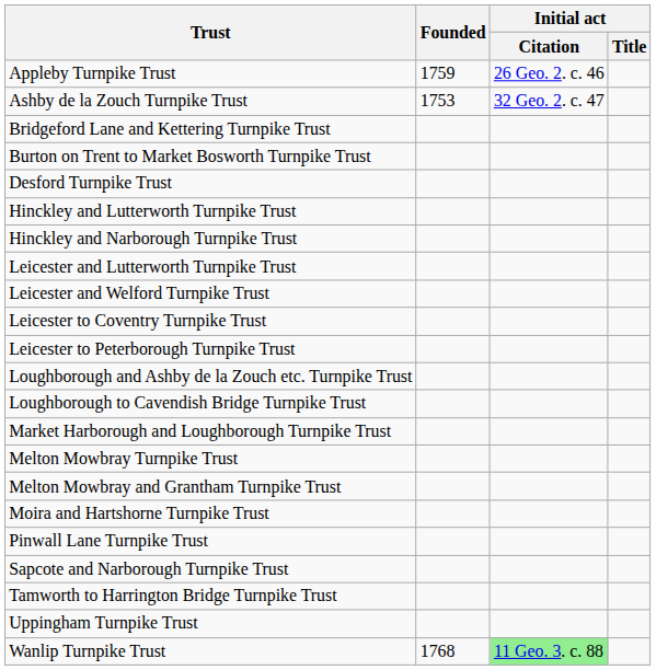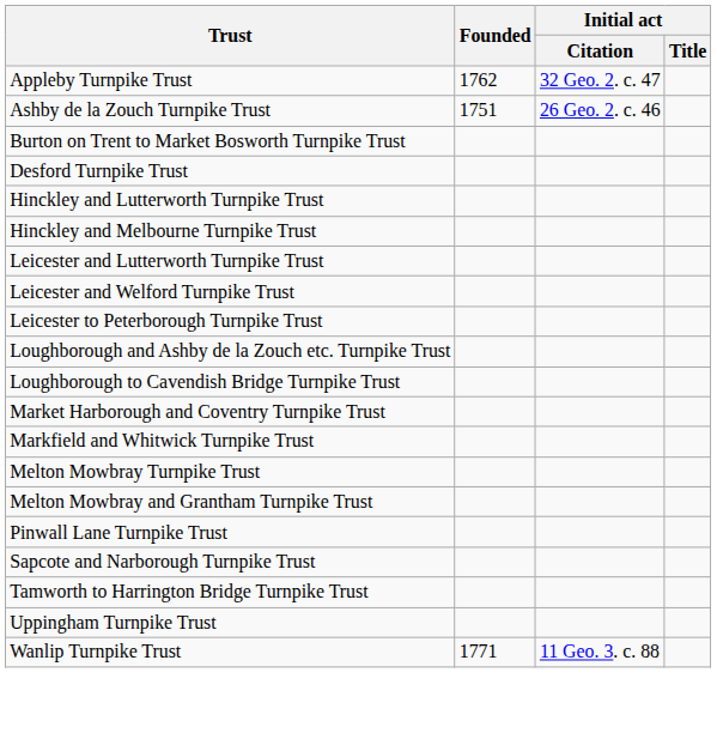 <table class="wikitable sortable">
 <tr>
 <th rowspan=2>Trust</th>
 <th rowspan=2>Founded</th>
 <th colspan=2>Initial act</th>
 </tr>
 <tr>
 <th>Citation</th>
 <th>Title</th>
 </tr>
 <tr>
 <td>Appleby Turnpike Trust</td>
-<td>1759</td>
-<td><a href='#'>26 Geo. 2</a>. c. 46</td>
+<td>1762</td>
+<td><a href='#'>32 Geo. 2</a>. c. 47</td>
 <td></td>
 </tr>
 <tr>
 <td>Ashby de la Zouch Turnpike Trust</td>
-<td>1753</td>
-<td><a href='#'>32 Geo. 2</a>. c. 47</td>
-<td></td>
-</tr>
-<tr>
-<td>Bridgeford Lane and Kettering Turnpike Trust</td>
-<td></td>
-<td></td>
+<td>1751</td>
+<td><a href='#'>26 Geo. 2</a>. c. 46</td>
 <td></td>
 </tr>
 <tr>
 <td>Burton on Trent to Market Bosworth Turnpike Trust</td>
 <td></td>
 <td></td>
 <td></td>
 </tr>
 <tr>
 <td>Desford Turnpike Trust</td>
 <td></td>
 <td></td>
 <td></td>
 </tr>
 <tr>
 <td>Hinckley and Lutterworth Turnpike Trust</td>
 <td></td>
 <td></td>
 <td></td>
 </tr>
 <tr>
-<td>Hinckley and Narborough Turnpike Trust</td>
+<td>Hinckley and Melbourne Turnpike Trust</td>
 <td></td>
 <td></td>
 <td></td>
 </tr>
 <tr>
 <td>Leicester and Lutterworth Turnpike Trust</td>
 <td></td>
 <td></td>
 <td></td>
 </tr>
 <tr>
 <td>Leicester and Welford Turnpike Trust</td>
-<td></td>
-<td></td>
-<td></td>
-</tr>
-<tr>
-<td>Leicester to Coventry Turnpike Trust</td>
 <td></td>
 <td></td>
 <td></td>
 </tr>
 <tr>
 <td>Leicester to Peterborough Turnpike Trust</td>
 <td></td>
 <td></td>
 <td></td>
 </tr>
 <tr>
 <td>Loughborough and Ashby de la Zouch etc. Turnpike Trust</td>
 <td></td>
 <td></td>
 <td></td>
 </tr>
 <tr>
 <td>Loughborough to Cavendish Bridge Turnpike Trust</td>
 <td></td>
 <td></td>
 <td></td>
 </tr>
 <tr>
-<td>Market Harborough and Loughborough Turnpike Trust</td>
+<td>Market Harborough and Coventry Turnpike Trust</td>
+<td></td>
+<td></td>
+<td></td>
+</tr>
+<tr>
+<td>Markfield and Whitwick Turnpike Trust</td>
 <td></td>
 <td></td>
 <td></td>
 </tr>
 <tr>
 <td>Melton Mowbray Turnpike Trust</td>
 <td></td>
 <td></td>
 <td></td>
 </tr>
 <tr>
 <td>Melton Mowbray and Grantham Turnpike Trust</td>
-<td></td>
-<td></td>
-<td></td>
-</tr>
-<tr>
-<td>Moira and Hartshorne Turnpike Trust</td>
 <td></td>
 <td></td>
 <td></td>
 </tr>
 <tr>
 <td>Pinwall Lane Turnpike Trust</td>
 <td></td>
 <td></td>
 <td></td>
 </tr>
 <tr>
 <td>Sapcote and Narborough Turnpike Trust</td>
 <td></td>
 <td></td>
 <td></td>
 </tr>
 <tr>
 <td>Tamworth to Harrington Bridge Turnpike Trust</td>
 <td></td>
 <td></td>
 <td></td>
 </tr>
 <tr>
 <td>Uppingham Turnpike Trust</td>
 <td></td>
 <td></td>
 <td></td>
 </tr>
 <tr>
 <td>Wanlip Turnpike Trust</td>
-<td>1768</td>
-<td style="background: lightgreen;"><a href='#'>11 Geo. 3</a>. c. 88</td>
+<td>1771</td>
+<td><a href='#'>11 Geo. 3</a>. c. 88</td>
 <td></td>
 </tr>
 </table>
